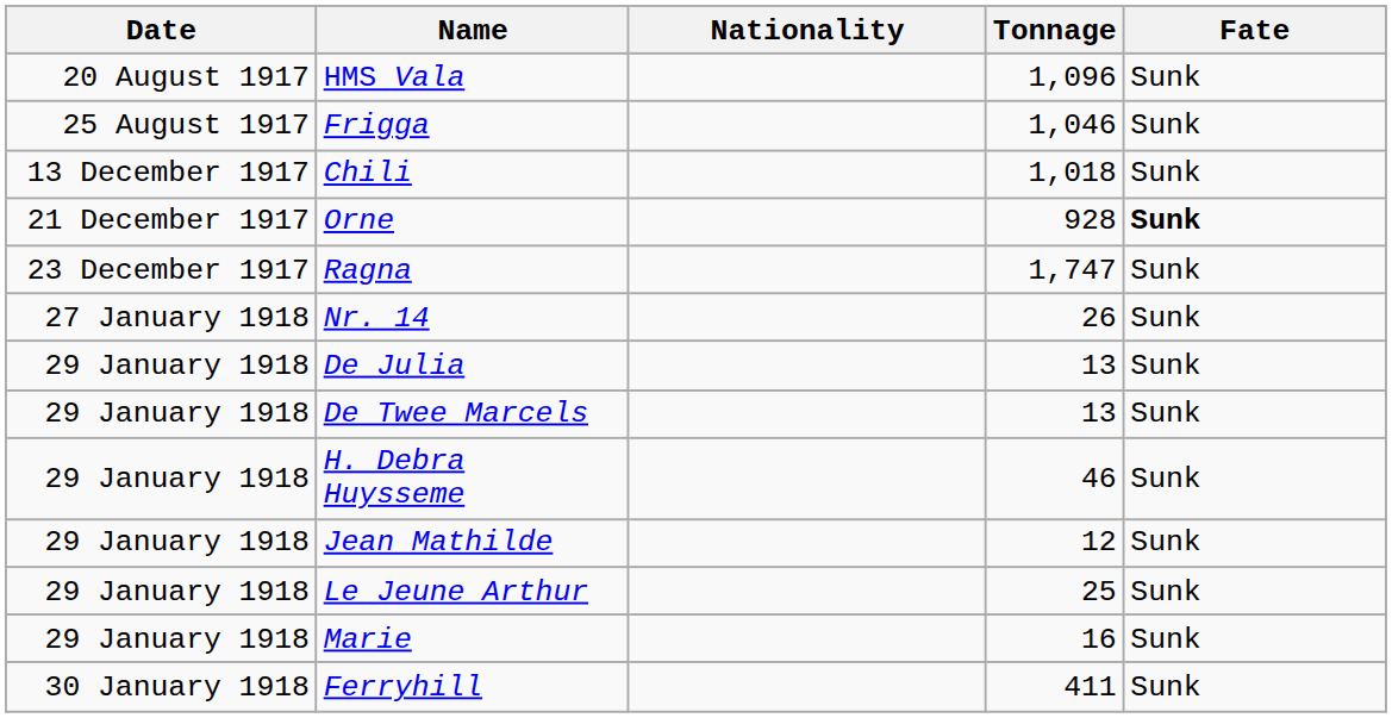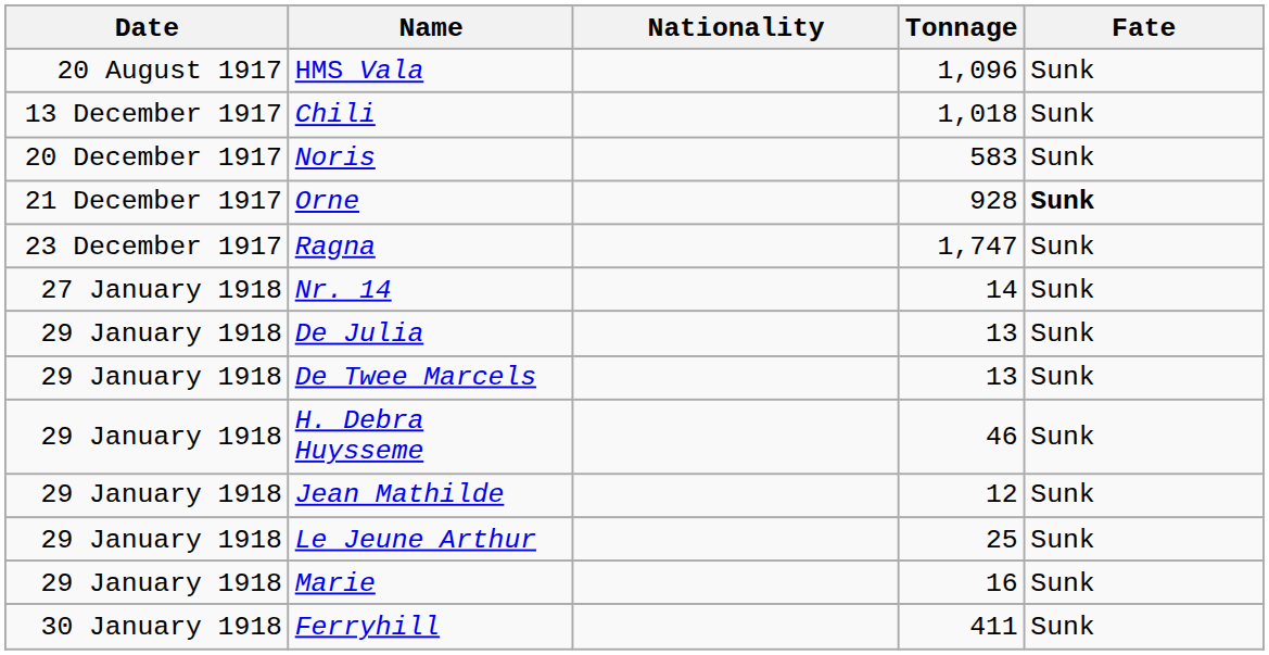 <table class="wikitable sortable">
 <tr>
 <th width="140px">Date</th>
 <th width="140px">Name</th>
 <th width="160px">Nationality</th>
 <th width="25px">Tonnage</th>
 <th width="120px">Fate</th>
 </tr>
 <tr>
 <td align="right">20 August 1917</td>
 <td align="left"><a href='#'>HMS <em>Vala</em></a></td>
 <td align="left"></td>
 <td align="right">1,096</td>
 <td align="left">Sunk</td>
 </tr>
 <tr>
-<td align="right">25 August 1917</td>
-<td align="left"><a href='#'><em>Frigga</em></a></td>
-<td align="left"></td>
-<td align="right">1,046</td>
-<td align="left">Sunk</td>
-</tr>
-<tr>
 <td align="right">13 December 1917</td>
 <td align="left"><a href='#'><em>Chili</em></a></td>
 <td align="left"></td>
 <td align="right">1,018</td>
+<td align="left">Sunk</td>
+</tr>
+<tr>
+<td align="right">20 December 1917</td>
+<td align="left"><a href='#'><em>Noris</em></a></td>
+<td align="left"></td>
+<td align="right">583</td>
 <td align="left">Sunk</td>
 </tr>
 <tr>
 <td align="right">21 December 1917</td>
 <td align="left"><a href='#'><em>Orne</em></a></td>
 <td align="left"></td>
 <td align="right">928</td>
 <td align="left"><strong>Sunk</strong></td>
 </tr>
 <tr>
 <td align="right">23 December 1917</td>
 <td align="left"><a href='#'><em>Ragna</em></a></td>
 <td align="left"></td>
 <td align="right">1,747</td>
 <td align="left">Sunk</td>
 </tr>
 <tr>
 <td align="right">27 January 1918</td>
 <td align="left"><a href='#'><em>Nr. 14</em></a></td>
 <td align="left"></td>
-<td align="right">26</td>
+<td align="right">14</td>
 <td align="left">Sunk</td>
 </tr>
 <tr>
 <td align="right">29 January 1918</td>
 <td align="left"><a href='#'><em>De Julia</em></a></td>
 <td align="left"></td>
 <td align="right">13</td>
 <td align="left">Sunk</td>
 </tr>
 <tr>
 <td align="right">29 January 1918</td>
 <td align="left"><a href='#'><em>De Twee Marcels</em></a></td>
 <td align="left"></td>
 <td align="right">13</td>
 <td align="left">Sunk</td>
 </tr>
 <tr>
 <td align="right">29 January 1918</td>
 <td align="left"><a href='#'><em>H. Debra Huysseme</em></a></td>
 <td align="left"></td>
 <td align="right">46</td>
 <td align="left">Sunk</td>
 </tr>
 <tr>
 <td align="right">29 January 1918</td>
 <td align="left"><a href='#'><em>Jean Mathilde</em></a></td>
 <td align="left"></td>
 <td align="right">12</td>
 <td align="left">Sunk</td>
 </tr>
 <tr>
 <td align="right">29 January 1918</td>
 <td align="left"><a href='#'><em>Le Jeune Arthur</em></a></td>
 <td align="left"></td>
 <td align="right">25</td>
 <td align="left">Sunk</td>
 </tr>
 <tr>
 <td align="right">29 January 1918</td>
 <td align="left"><a href='#'><em>Marie</em></a></td>
 <td align="left"></td>
 <td align="right">16</td>
 <td align="left">Sunk</td>
 </tr>
 <tr>
 <td align="right">30 January 1918</td>
 <td align="left"><a href='#'><em>Ferryhill</em></a></td>
 <td align="left"></td>
 <td align="right">411</td>
 <td align="left">Sunk</td>
 </tr>
 </table>
